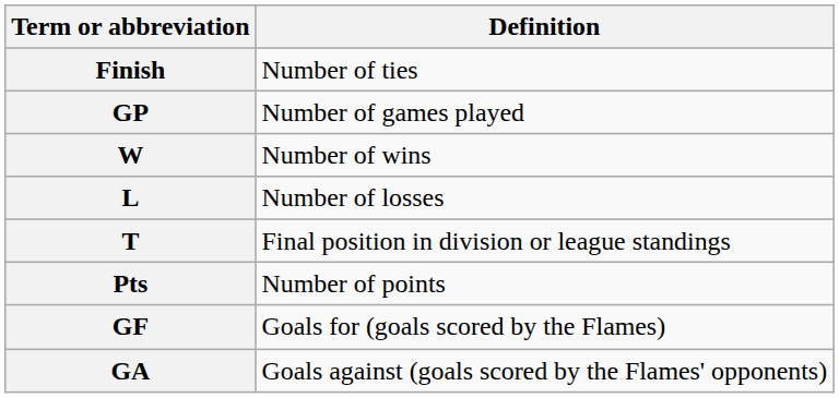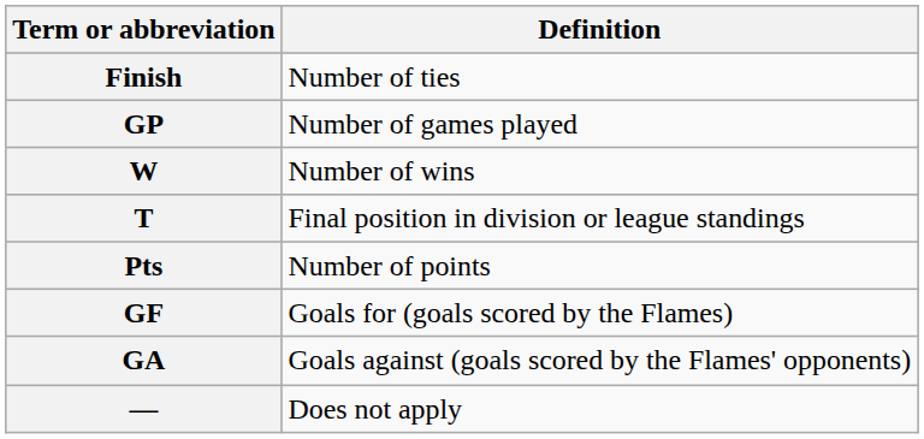 <table class="wikitable" style="font-size:95%">
 <tr>
 <th scope="col">Term or abbreviation</th>
 <th scope="col">Definition</th>
 </tr>
 <tr>
 <th scope="row">Finish</th>
 <td>Number of ties</td>
 </tr>
 <tr>
 <th scope="row">GP</th>
 <td>Number of games played</td>
 </tr>
 <tr>
 <th scope="row">W</th>
 <td>Number of wins</td>
 </tr>
 <tr>
-<th scope="row">L</th>
-<td>Number of losses</td>
-</tr>
-<tr>
 <th scope="row">T</th>
 <td>Final position in division or league standings</td>
 </tr>
 <tr>
 <th scope="row">Pts</th>
 <td>Number of points</td>
 </tr>
 <tr>
 <th scope="row">GF</th>
 <td>Goals for (goals scored by the Flames)</td>
 </tr>
 <tr>
 <th scope="row">GA</th>
 <td>Goals against (goals scored by the Flames' opponents)</td>
 </tr>
+<tr>
+<th scope="row">—</th>
+<td>Does not apply</td>
+</tr>
 </table>
